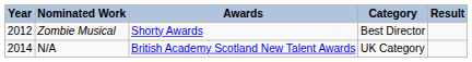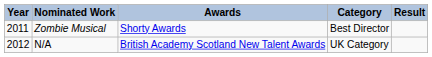 <table class="wikitable" style="font-size:90%">
 <tr style="text-align:center;">
 <th style="background:#B0C4DE;">Year</th>
 <th style="background:#B0C4DE;">Nominated Work</th>
 <th style="background:#B0C4DE;">Awards</th>
 <th style="background:#B0C4DE;">Category</th>
 <th style="background:#B0C4DE;">Result</th>
 </tr>
 <tr>
-<td>2012</td>
+<td>2011</td>
 <td><em>Zombie Musical</em></td>
 <td><a href='#'>Shorty Awards</a></td>
 <td>Best Director</td>
 <td></td>
 </tr>
 <tr>
-<td>2014</td>
+<td>2012</td>
 <td>N/A</td>
 <td><a href='#'>British Academy Scotland New Talent Awards</a></td>
 <td>UK Category</td>
 <td></td>
 </tr>
 </table>
